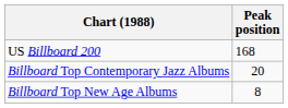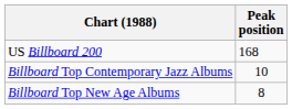 <table class="wikitable">
 <tr>
 <th>Chart (1988)</th>
 <th>Peak<br>position</th>
 </tr>
 <tr>
 <td>US <em><a href='#'>Billboard 200</a></em></td>
 <td>168</td>
 </tr>
 <tr>
 <td><a href='#'><em>Billboard</em> Top Contemporary Jazz Albums</a></td>
-<td style="text-align:center;">20</td>
+<td style="text-align:center;">10</td>
 </tr>
 <tr>
 <td><a href='#'><em>Billboard</em> Top New Age Albums</a></td>
 <td style="text-align:center;">8</td>
 </tr>
 </table>
